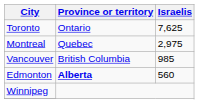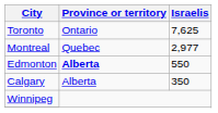 <table class="wikitable sortable">
 <tr>
 <th><a href='#'>City</a></th>
 <th><a href='#'>Province or territory</a></th>
 <th><a href='#'>Israelis</a></th>
 </tr>
 <tr>
 <td><a href='#'>Toronto</a></td>
 <td><a href='#'>Ontario</a></td>
 <td>7,625</td>
 </tr>
 <tr>
 <td><a href='#'>Montreal</a></td>
 <td><a href='#'>Quebec</a></td>
-<td>2,975</td>
-</tr>
-<tr>
-<td><a href='#'>Vancouver</a></td>
-<td><a href='#'>British Columbia</a></td>
-<td>985</td>
+<td>2,977</td>
 </tr>
 <tr>
 <td><a href='#'>Edmonton</a></td>
 <td><strong><a href='#'>Alberta</a></strong></td>
-<td>560</td>
+<td>550</td>
+</tr>
+<tr>
+<td><a href='#'>Calgary</a></td>
+<td><a href='#'>Alberta</a></td>
+<td>350</td>
 </tr>
 <tr>
 <td><a href='#'>Winnipeg</a></td>
 </tr>
 <tr>
 </tr>
 </table>
